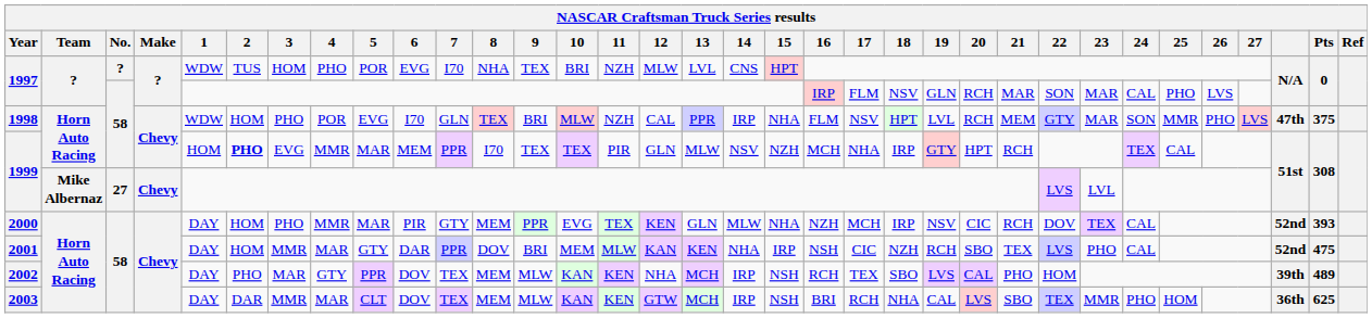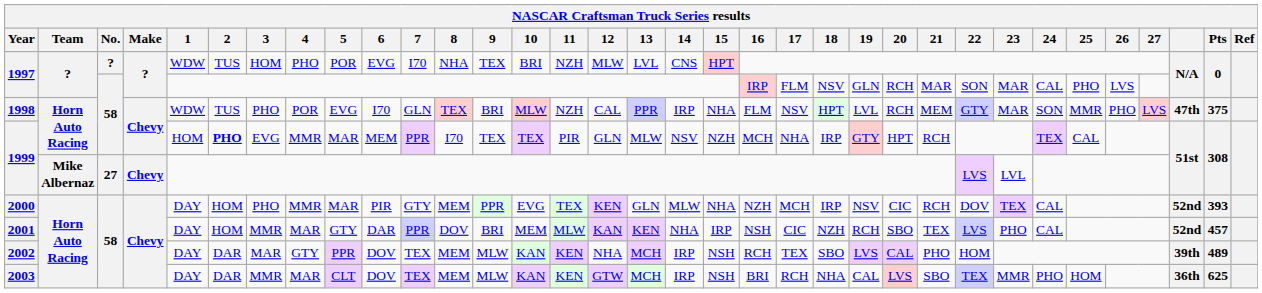 <table class="wikitable" style="text-align:center; font-size:75%">
 <tr>
 <th colspan=34><a href='#'>NASCAR Craftsman Truck Series</a> results</th>
 </tr>
 <tr>
 <th>Year</th>
 <th>Team</th>
 <th>No.</th>
 <th>Make</th>
 <th>1</th>
 <th>2</th>
 <th>3</th>
 <th>4</th>
 <th>5</th>
 <th>6</th>
 <th>7</th>
 <th>8</th>
 <th>9</th>
 <th>10</th>
 <th>11</th>
 <th>12</th>
 <th>13</th>
 <th>14</th>
 <th>15</th>
 <th>16</th>
 <th>17</th>
 <th>18</th>
 <th>19</th>
 <th>20</th>
 <th>21</th>
 <th>22</th>
 <th>23</th>
 <th>24</th>
 <th>25</th>
 <th>26</th>
 <th>27</th>
 <th></th>
 <th>Pts</th>
 <th>Ref</th>
 </tr>
 <tr>
 <th rowspan=2><a href='#'>1997</a></th>
 <th rowspan=2>?</th>
 <th>?</th>
 <th rowspan=2>?</th>
 <td><a href='#'>WDW</a></td>
 <td><a href='#'>TUS</a></td>
 <td><a href='#'>HOM</a></td>
 <td><a href='#'>PHO</a></td>
 <td><a href='#'>POR</a></td>
 <td><a href='#'>EVG</a></td>
 <td><a href='#'>I70</a></td>
 <td><a href='#'>NHA</a></td>
 <td><a href='#'>TEX</a></td>
 <td><a href='#'>BRI</a></td>
 <td><a href='#'>NZH</a></td>
 <td><a href='#'>MLW</a></td>
 <td><a href='#'>LVL</a></td>
 <td><a href='#'>CNS</a></td>
 <td style="background:#FFCFCF;"><a href='#'>HPT</a><br></td>
 <td colspan=12></td>
 <th rowspan=2>N/A</th>
 <th rowspan=2>0</th>
 <th rowspan=2></th>
 </tr>
 <tr>
 <th rowspan=3>58</th>
 <td colspan=15></td>
 <td style="background:#FFCFCF;"><a href='#'>IRP</a><br></td>
 <td><a href='#'>FLM</a></td>
 <td><a href='#'>NSV</a></td>
 <td><a href='#'>GLN</a></td>
 <td><a href='#'>RCH</a></td>
 <td><a href='#'>MAR</a></td>
 <td><a href='#'>SON</a></td>
 <td><a href='#'>MAR</a></td>
 <td><a href='#'>CAL</a></td>
 <td><a href='#'>PHO</a></td>
 <td><a href='#'>LVS</a></td>
 <td></td>
 </tr>
 <tr>
 <th><a href='#'>1998</a></th>
 <th rowspan=2><a href='#'>Horn Auto Racing</a></th>
 <th rowspan=2><a href='#'>Chevy</a></th>
 <td><a href='#'>WDW</a></td>
-<td><a href='#'>HOM</a></td>
+<td><a href='#'>TUS</a></td>
 <td><a href='#'>PHO</a></td>
 <td><a href='#'>POR</a></td>
 <td><a href='#'>EVG</a></td>
 <td><a href='#'>I70</a></td>
 <td><a href='#'>GLN</a></td>
 <td style="background:#FFCFCF;"><a href='#'>TEX</a><br></td>
 <td><a href='#'>BRI</a></td>
 <td style="background:#FFCFCF;"><a href='#'>MLW</a><br></td>
 <td><a href='#'>NZH</a></td>
 <td><a href='#'>CAL</a></td>
 <td style="background:#CFCFFF;"><a href='#'>PPR</a><br></td>
 <td><a href='#'>IRP</a></td>
 <td><a href='#'>NHA</a></td>
 <td><a href='#'>FLM</a></td>
 <td><a href='#'>NSV</a></td>
 <td style="background:#DFFFDF;"><a href='#'>HPT</a><br></td>
 <td><a href='#'>LVL</a></td>
 <td><a href='#'>RCH</a></td>
 <td><a href='#'>MEM</a></td>
 <td style="background:#CFCFFF;"><a href='#'>GTY</a><br></td>
 <td><a href='#'>MAR</a></td>
 <td><a href='#'>SON</a></td>
 <td><a href='#'>MMR</a></td>
 <td><a href='#'>PHO</a></td>
 <td style="background:#FFCFCF;"><a href='#'>LVS</a><br></td>
 <th>47th</th>
 <th>375</th>
 <th></th>
 </tr>
 <tr>
 <th rowspan=2><a href='#'>1999</a></th>
 <td><a href='#'>HOM</a></td>
 <td><strong><a href='#'>PHO</a></strong></td>
 <td><a href='#'>EVG</a></td>
 <td><a href='#'>MMR</a></td>
 <td><a href='#'>MAR</a></td>
 <td><a href='#'>MEM</a></td>
 <td style="background:#EFCFFF;"><a href='#'>PPR</a><br></td>
 <td><a href='#'>I70</a></td>
 <td><a href='#'>TEX</a></td>
 <td style="background:#EFCFFF;"><a href='#'>TEX</a><br></td>
 <td><a href='#'>PIR</a></td>
 <td><a href='#'>GLN</a></td>
 <td><a href='#'>MLW</a></td>
 <td><a href='#'>NSV</a></td>
 <td><a href='#'>NZH</a></td>
 <td><a href='#'>MCH</a></td>
 <td><a href='#'>NHA</a></td>
 <td><a href='#'>IRP</a></td>
 <td style="background:#FFCFCF;"><a href='#'>GTY</a><br></td>
 <td><a href='#'>HPT</a></td>
 <td><a href='#'>RCH</a></td>
 <td colspan=2></td>
 <td style="background:#EFCFFF;"><a href='#'>TEX</a><br></td>
 <td><a href='#'>CAL</a></td>
 <td colspan=2></td>
 <th rowspan=2>51st</th>
 <th rowspan=2>308</th>
 <th rowspan=2></th>
 </tr>
 <tr>
 <th>Mike Albernaz</th>
 <th>27</th>
 <th><a href='#'>Chevy</a></th>
 <td colspan=21></td>
 <td style="background:#EFCFFF;"><a href='#'>LVS</a><br></td>
 <td><a href='#'>LVL</a></td>
 <td colspan=4></td>
 </tr>
 <tr>
 <th><a href='#'>2000</a></th>
 <th rowspan=4><a href='#'>Horn Auto Racing</a></th>
 <th rowspan=4>58</th>
 <th rowspan=4><a href='#'>Chevy</a></th>
 <td><a href='#'>DAY</a></td>
 <td><a href='#'>HOM</a></td>
 <td><a href='#'>PHO</a></td>
 <td><a href='#'>MMR</a></td>
 <td><a href='#'>MAR</a></td>
 <td><a href='#'>PIR</a></td>
 <td><a href='#'>GTY</a></td>
 <td><a href='#'>MEM</a></td>
 <td style="background:#DFFFDF;"><a href='#'>PPR</a><br></td>
 <td><a href='#'>EVG</a></td>
 <td style="background:#DFFFDF;"><a href='#'>TEX</a><br></td>
 <td style="background:#EFCFFF;"><a href='#'>KEN</a><br></td>
 <td><a href='#'>GLN</a></td>
 <td><a href='#'>MLW</a></td>
 <td><a href='#'>NHA</a></td>
 <td><a href='#'>NZH</a></td>
 <td><a href='#'>MCH</a></td>
 <td><a href='#'>IRP</a></td>
 <td><a href='#'>NSV</a></td>
 <td><a href='#'>CIC</a></td>
 <td><a href='#'>RCH</a></td>
 <td><a href='#'>DOV</a></td>
 <td style="background:#EFCFFF;"><a href='#'>TEX</a><br></td>
 <td><a href='#'>CAL</a></td>
 <td colspan=3></td>
 <th>52nd</th>
 <th>393</th>
 <th></th>
 </tr>
 <tr>
 <th><a href='#'>2001</a></th>
 <td><a href='#'>DAY</a></td>
 <td><a href='#'>HOM</a></td>
 <td><a href='#'>MMR</a></td>
 <td><a href='#'>MAR</a></td>
 <td><a href='#'>GTY</a></td>
 <td><a href='#'>DAR</a></td>
 <td style="background:#CFCFFF;"><a href='#'>PPR</a><br></td>
 <td><a href='#'>DOV</a></td>
 <td><a href='#'>BRI</a></td>
 <td><a href='#'>MEM</a></td>
 <td style="background:#DFFFDF;"><a href='#'>MLW</a><br></td>
 <td style="background:#EFCFFF;"><a href='#'>KAN</a><br></td>
 <td style="background:#EFCFFF;"><a href='#'>KEN</a><br></td>
 <td><a href='#'>NHA</a></td>
 <td><a href='#'>IRP</a></td>
 <td><a href='#'>NSH</a></td>
 <td><a href='#'>CIC</a></td>
 <td><a href='#'>NZH</a></td>
 <td><a href='#'>RCH</a></td>
 <td><a href='#'>SBO</a></td>
 <td><a href='#'>TEX</a></td>
 <td style="background:#CFCFFF;"><a href='#'>LVS</a><br></td>
 <td><a href='#'>PHO</a></td>
 <td><a href='#'>CAL</a></td>
 <td colspan=3></td>
 <th>52nd</th>
-<th>475</th>
+<th>457</th>
 <th></th>
 </tr>
 <tr>
 <th><a href='#'>2002</a></th>
 <td><a href='#'>DAY</a></td>
-<td><a href='#'>PHO</a></td>
+<td><a href='#'>DAR</a></td>
 <td><a href='#'>MAR</a></td>
 <td><a href='#'>GTY</a></td>
 <td style="background:#EFCFFF;"><a href='#'>PPR</a><br></td>
 <td><a href='#'>DOV</a></td>
 <td><a href='#'>TEX</a></td>
 <td><a href='#'>MEM</a></td>
 <td><a href='#'>MLW</a></td>
 <td style="background:#DFFFDF;"><a href='#'>KAN</a><br></td>
 <td style="background:#EFCFFF;"><a href='#'>KEN</a><br></td>
 <td><a href='#'>NHA</a></td>
 <td style="background:#EFCFFF;"><a href='#'>MCH</a><br></td>
 <td><a href='#'>IRP</a></td>
 <td><a href='#'>NSH</a></td>
 <td><a href='#'>RCH</a></td>
 <td><a href='#'>TEX</a></td>
 <td><a href='#'>SBO</a></td>
 <td style="background:#EFCFFF;"><a href='#'>LVS</a><br></td>
 <td style="background:#EFCFFF;"><a href='#'>CAL</a><br></td>
 <td><a href='#'>PHO</a></td>
 <td><a href='#'>HOM</a></td>
 <td colspan=5></td>
 <th>39th</th>
 <th>489</th>
 <th></th>
 </tr>
 <tr>
 <th><a href='#'>2003</a></th>
 <td><a href='#'>DAY</a></td>
 <td><a href='#'>DAR</a></td>
 <td><a href='#'>MMR</a></td>
 <td><a href='#'>MAR</a></td>
 <td style="background:#EFCFFF;"><a href='#'>CLT</a><br></td>
 <td><a href='#'>DOV</a></td>
 <td style="background:#EFCFFF;"><a href='#'>TEX</a><br></td>
 <td><a href='#'>MEM</a></td>
 <td><a href='#'>MLW</a></td>
 <td style="background:#EFCFFF;"><a href='#'>KAN</a><br></td>
 <td style="background:#DFFFDF;"><a href='#'>KEN</a><br></td>
 <td style="background:#EFCFFF;"><a href='#'>GTW</a><br></td>
 <td style="background:#DFFFDF;"><a href='#'>MCH</a><br></td>
 <td><a href='#'>IRP</a></td>
 <td><a href='#'>NSH</a></td>
 <td><a href='#'>BRI</a></td>
 <td><a href='#'>RCH</a></td>
 <td><a href='#'>NHA</a></td>
 <td><a href='#'>CAL</a></td>
 <td style="background:#FFCFCF;"><a href='#'>LVS</a><br></td>
 <td><a href='#'>SBO</a></td>
 <td style="background:#CFCFFF;"><a href='#'>TEX</a><br></td>
 <td><a href='#'>MMR</a></td>
 <td><a href='#'>PHO</a></td>
 <td><a href='#'>HOM</a></td>
 <td colspan=2></td>
 <th>36th</th>
 <th>625</th>
 <th></th>
 </tr>
 </table>
